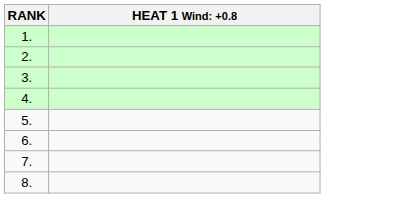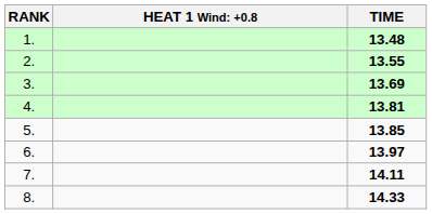 <table class="wikitable" style="border-collapse: collapse; font-size: 90%;">
 <tr>
 <th>RANK</th>
 <th style="width: 20em">HEAT 1 <small>Wind: +0.8</small></th>
+<th style="width: 5em">TIME</th>
 </tr>
 <tr style="background:#ccffcc;">
 <td align="center">1.</td>
 <td></td>
+<td align="center"><strong>13.48</strong></td>
 </tr>
 <tr style="background:#ccffcc;">
 <td align="center">2.</td>
 <td></td>
+<td align="center"><strong>13.55</strong></td>
 </tr>
 <tr style="background:#ccffcc;">
 <td align="center">3.</td>
 <td></td>
+<td align="center"><strong>13.69</strong></td>
 </tr>
 <tr style="background:#ccffcc;">
 <td align="center">4.</td>
 <td></td>
+<td align="center"><strong>13.81</strong></td>
 </tr>
 <tr>
 <td align="center">5.</td>
 <td></td>
+<td align="center"><strong>13.85</strong></td>
 </tr>
 <tr>
 <td align="center">6.</td>
 <td></td>
+<td align="center"><strong>13.97</strong></td>
 </tr>
 <tr>
 <td align="center">7.</td>
 <td></td>
+<td align="center"><strong>14.11</strong></td>
 </tr>
 <tr>
 <td align="center">8.</td>
 <td></td>
+<td align="center"><strong>14.33</strong></td>
 </tr>
 </table>
